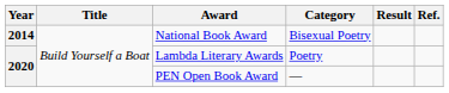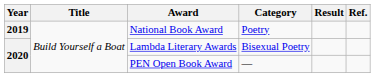 <table class="wikitable sortable">
 <tr>
 <th>Year</th>
 <th>Title</th>
 <th>Award</th>
 <th>Category</th>
 <th>Result</th>
 <th>Ref.</th>
 </tr>
 <tr>
-<th>2014</th>
+<th>2019</th>
 <td rowspan="3"><em>Build Yourself a Boat</em></td>
 <td><a href='#'>National Book Award</a></td>
-<td><a href='#'>Bisexual Poetry</a></td>
+<td><a href='#'>Poetry</a></td>
 <td></td>
 <td></td>
 </tr>
 <tr>
 <th rowspan="2">2020</th>
 <td><a href='#'>Lambda Literary Awards</a></td>
-<td><a href='#'>Poetry</a></td>
+<td><a href='#'>Bisexual Poetry</a></td>
 <td></td>
 <td></td>
 </tr>
 <tr>
 <td><a href='#'>PEN Open Book Award</a></td>
 <td>—</td>
 <td></td>
 <td></td>
 </tr>
 </table>
